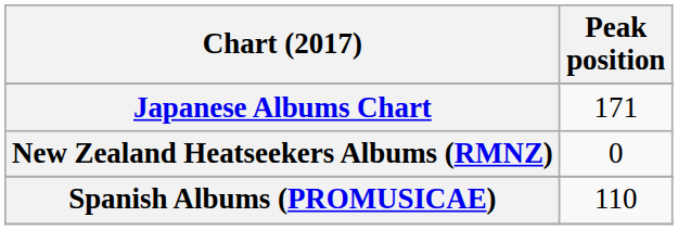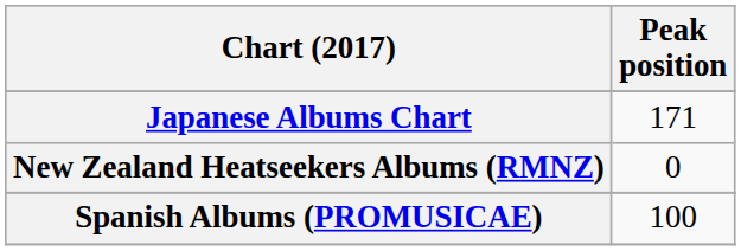 <table class="wikitable sortable plainrowheaders" style="text-align:center">
 <tr>
 <th scope="col">Chart (2017)</th>
 <th scope="col">Peak<br> position</th>
 </tr>
 <tr>
 </tr>
 <tr>
 </tr>
 <tr>
 </tr>
 <tr>
 </tr>
 <tr>
 </tr>
 <tr>
 </tr>
 <tr>
 </tr>
 <tr>
 </tr>
 <tr>
 <th scope="row"><a href='#'>Japanese Albums Chart</a></th>
 <td align="center">171</td>
 </tr>
 <tr>
 <th scope="row">New Zealand Heatseekers Albums (<a href='#'>RMNZ</a>)</th>
 <td>0</td>
 </tr>
 <tr>
 </tr>
 <tr>
 </tr>
 <tr>
 <th scope="row">Spanish Albums (<a href='#'>PROMUSICAE</a>)</th>
-<td>110</td>
+<td>100</td>
 </tr>
 <tr>
 </tr>
 <tr>
 </tr>
 <tr>
 </tr>
 <tr>
 </tr>
 <tr>
 </tr>
 <tr>
 </tr>
 <tr>
 </tr>
 </table>
